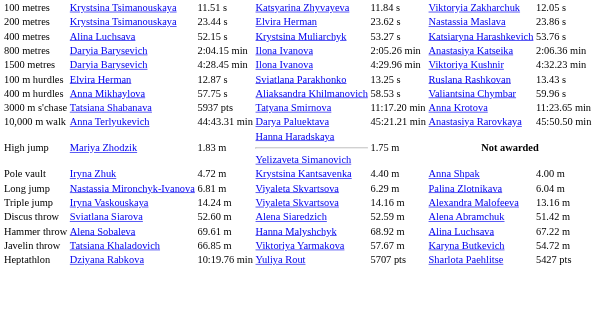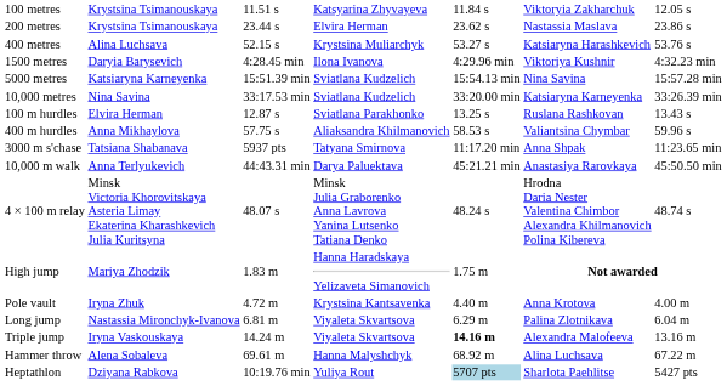 <table>
 <tr>
 <td>100 metres</td>
 <td><a href='#'>Krystsina Tsimanouskaya</a></td>
 <td>11.51 s</td>
 <td><a href='#'>Katsyarina Zhyvayeva</a></td>
 <td>11.84 s</td>
 <td><a href='#'>Viktoryia Zakharchuk</a></td>
 <td>12.05 s</td>
 </tr>
 <tr>
 <td>200 metres</td>
 <td><a href='#'>Krystsina Tsimanouskaya</a></td>
 <td>23.44 s</td>
 <td><a href='#'>Elvira Herman</a></td>
 <td>23.62 s</td>
 <td><a href='#'>Nastassia Maslava</a></td>
 <td>23.86 s</td>
 </tr>
 <tr>
 <td>400 metres</td>
 <td><a href='#'>Alina Luchsava</a></td>
 <td>52.15 s</td>
 <td><a href='#'>Krystsina Muliarchyk</a></td>
 <td>53.27 s</td>
 <td><a href='#'>Katsiaryna Harashkevich</a></td>
 <td>53.76 s</td>
 </tr>
 <tr>
-<td>800 metres</td>
-<td><a href='#'>Daryia Barysevich</a></td>
-<td>2:04.15 min</td>
-<td><a href='#'>Ilona Ivanova</a></td>
-<td>2:05.26 min</td>
-<td><a href='#'>Anastasiya Katseika</a></td>
-<td>2:06.36 min</td>
-</tr>
-<tr>
 <td>1500 metres</td>
 <td><a href='#'>Daryia Barysevich</a></td>
 <td>4:28.45 min</td>
 <td><a href='#'>Ilona Ivanova</a></td>
 <td>4:29.96 min</td>
 <td><a href='#'>Viktoriya Kushnir</a></td>
 <td>4:32.23 min</td>
+</tr>
+<tr>
+<td>5000 metres</td>
+<td><a href='#'>Katsiaryna Karneyenka</a></td>
+<td>15:51.39 min</td>
+<td><a href='#'>Sviatlana Kudzelich</a></td>
+<td>15:54.13 min</td>
+<td><a href='#'>Nina Savina</a></td>
+<td>15:57.28 min</td>
+</tr>
+<tr>
+<td>10,000 metres</td>
+<td><a href='#'>Nina Savina</a></td>
+<td>33:17.53 min</td>
+<td><a href='#'>Sviatlana Kudzelich</a></td>
+<td>33:20.00 min</td>
+<td><a href='#'>Katsiaryna Karneyenka</a></td>
+<td>33:26.39 min</td>
 </tr>
 <tr>
 <td>100 m hurdles</td>
 <td><a href='#'>Elvira Herman</a></td>
 <td>12.87 s</td>
 <td><a href='#'>Sviatlana Parakhonko</a></td>
 <td>13.25 s</td>
 <td><a href='#'>Ruslana Rashkovan</a></td>
 <td>13.43 s</td>
 </tr>
 <tr>
 <td>400 m hurdles</td>
 <td><a href='#'>Anna Mikhaylova</a></td>
 <td>57.75 s</td>
 <td><a href='#'>Aliaksandra Khilmanovich</a></td>
 <td>58.53 s</td>
 <td><a href='#'>Valiantsina Chymbar</a></td>
 <td>59.96 s</td>
 </tr>
 <tr>
 <td>3000 m s'chase</td>
 <td><a href='#'>Tatsiana Shabanava</a></td>
 <td>5937 pts</td>
 <td><a href='#'>Tatyana Smirnova</a></td>
 <td>11:17.20 min</td>
-<td><a href='#'>Anna Krotova</a></td>
+<td><a href='#'>Anna Shpak</a></td>
 <td>11:23.65 min</td>
 </tr>
 <tr>
 <td>10,000 m walk</td>
 <td><a href='#'>Anna Terlyukevich</a></td>
 <td>44:43.31 min</td>
 <td><a href='#'>Darya Paluektava</a></td>
 <td>45:21.21 min</td>
 <td><a href='#'>Anastasiya Rarovkaya</a></td>
 <td>45:50.50 min</td>
+</tr>
+<tr>
+<td>4 × 100 m relay</td>
+<td>Minsk<br><a href='#'>Victoria Khorovitskaya</a><br><a href='#'>Asteria Limay</a><br><a href='#'>Ekaterina Kharashkevich</a><br><a href='#'>Julia Kuritsyna</a></td>
+<td>48.07 s</td>
+<td>Minsk<br><a href='#'>Julia Graborenko</a><br><a href='#'>Anna Lavrova</a><br><a href='#'>Yanina Lutsenko</a><br><a href='#'>Tatiana Denko</a></td>
+<td>48.24 s</td>
+<td>Hrodna<br><a href='#'>Daria Nester</a><br><a href='#'>Valentina Chimbor</a><br><a href='#'>Alexandra Khilmanovich</a><br><a href='#'>Polina Kibereva</a></td>
+<td>48.74 s</td>
 </tr>
 <tr>
 <td>High jump</td>
 <td><a href='#'>Mariya Zhodzik</a></td>
 <td>1.83 m</td>
 <td><a href='#'>Hanna Haradskaya</a><hr><a href='#'>Yelizaveta Simanovich</a></td>
 <td>1.75 m</td>
 <th colspan=2>Not awarded</th>
 </tr>
 <tr>
 <td>Pole vault</td>
 <td><a href='#'>Iryna Zhuk</a></td>
 <td>4.72 m</td>
 <td><a href='#'>Krystsina Kantsavenka</a></td>
 <td>4.40 m</td>
-<td><a href='#'>Anna Shpak</a></td>
+<td><a href='#'>Anna Krotova</a></td>
 <td>4.00 m</td>
 </tr>
 <tr>
 <td>Long jump</td>
 <td><a href='#'>Nastassia Mironchyk-Ivanova</a></td>
 <td>6.81 m</td>
 <td><a href='#'>Viyaleta Skvartsova</a></td>
 <td>6.29 m</td>
 <td><a href='#'>Palina Zlotnikava</a></td>
 <td>6.04 m</td>
 </tr>
 <tr>
 <td>Triple jump</td>
 <td><a href='#'>Iryna Vaskouskaya</a></td>
 <td>14.24 m</td>
 <td><a href='#'>Viyaleta Skvartsova</a></td>
-<td>14.16 m</td>
+<td><strong>14.16 m</strong></td>
 <td><a href='#'>Alexandra Malofeeva</a></td>
 <td>13.16 m</td>
-</tr>
-<tr>
-<td>Discus throw</td>
-<td><a href='#'>Sviatlana Siarova</a></td>
-<td>52.60 m</td>
-<td><a href='#'>Alena Siaredzich</a></td>
-<td>52.59 m</td>
-<td><a href='#'>Alena Abramchuk</a></td>
-<td>51.42 m</td>
 </tr>
 <tr>
 <td>Hammer throw</td>
 <td><a href='#'>Alena Sobaleva</a></td>
 <td>69.61 m</td>
 <td><a href='#'>Hanna Malyshchyk</a></td>
 <td>68.92 m</td>
 <td><a href='#'>Alina Luchsava</a></td>
 <td>67.22 m</td>
 </tr>
 <tr>
-<td>Javelin throw</td>
-<td><a href='#'>Tatsiana Khaladovich</a></td>
-<td>66.85 m</td>
-<td><a href='#'>Viktoriya Yarmakova</a></td>
-<td>57.67 m</td>
-<td><a href='#'>Karyna Butkevich</a></td>
-<td>54.72 m</td>
-</tr>
-<tr>
 <td>Heptathlon</td>
 <td><a href='#'>Dziyana Rabkova</a></td>
 <td>10:19.76 min</td>
 <td><a href='#'>Yuliya Rout</a></td>
-<td>5707 pts</td>
+<td style="background: lightblue;">5707 pts</td>
 <td><a href='#'>Sharlota Paehlitse</a></td>
 <td>5427 pts</td>
 </tr>
 </table>
